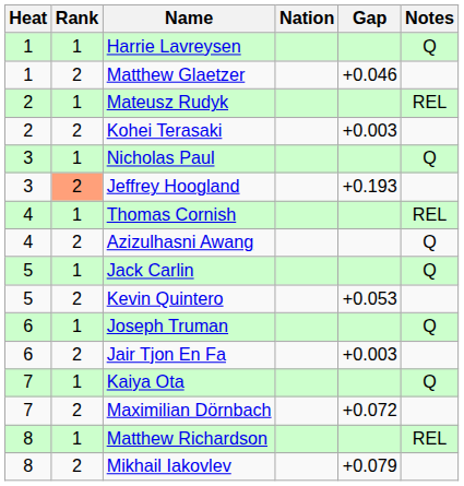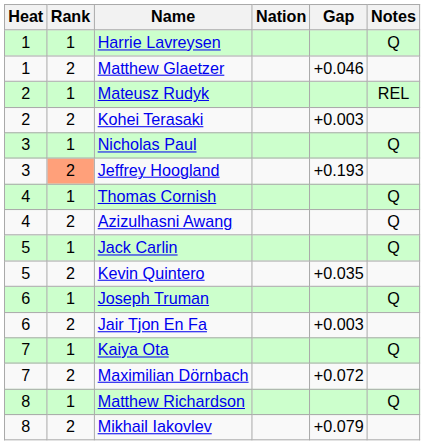 <table class="wikitable sortable" style="text-align:center">
 <tr>
 <th>Heat</th>
 <th>Rank</th>
 <th>Name</th>
 <th>Nation</th>
 <th>Gap</th>
 <th>Notes</th>
 </tr>
 <tr bgcolor=ccffcc>
 <td>1</td>
 <td>1</td>
 <td align=left><a href='#'>Harrie Lavreysen</a></td>
 <td align=left></td>
 <td></td>
 <td>Q</td>
 </tr>
 <tr>
 <td>1</td>
 <td>2</td>
 <td align=left><a href='#'>Matthew Glaetzer</a></td>
 <td align=left></td>
 <td>+0.046</td>
 <td></td>
 </tr>
 <tr bgcolor=ccffcc>
 <td>2</td>
 <td>1</td>
 <td align=left><a href='#'>Mateusz Rudyk</a></td>
 <td align=left></td>
 <td></td>
 <td>REL</td>
 </tr>
 <tr>
 <td>2</td>
 <td>2</td>
 <td align=left><a href='#'>Kohei Terasaki</a></td>
 <td align=left></td>
 <td>+0.003</td>
 <td></td>
 </tr>
 <tr bgcolor=ccffcc>
 <td>3</td>
 <td>1</td>
 <td align=left><a href='#'>Nicholas Paul</a></td>
 <td align=left></td>
 <td></td>
 <td>Q</td>
 </tr>
 <tr>
 <td>3</td>
 <td style="background: lightsalmon;">2</td>
 <td align=left><a href='#'>Jeffrey Hoogland</a></td>
 <td align=left></td>
 <td>+0.193</td>
 <td></td>
 </tr>
 <tr bgcolor=ccffcc>
 <td>4</td>
 <td>1</td>
 <td align=left><a href='#'>Thomas Cornish</a></td>
 <td align=left></td>
 <td></td>
-<td>REL</td>
+<td>Q</td>
 </tr>
 <tr>
 <td>4</td>
 <td>2</td>
 <td align=left><a href='#'>Azizulhasni Awang</a></td>
 <td align=left></td>
 <td></td>
 <td>Q</td>
 </tr>
 <tr bgcolor=ccffcc>
 <td>5</td>
 <td>1</td>
 <td align=left><a href='#'>Jack Carlin</a></td>
 <td align=left></td>
 <td></td>
 <td>Q</td>
 </tr>
 <tr>
 <td>5</td>
 <td>2</td>
 <td align=left><a href='#'>Kevin Quintero</a></td>
 <td align=left></td>
-<td>+0.053</td>
+<td>+0.035</td>
 <td></td>
 </tr>
 <tr bgcolor=ccffcc>
 <td>6</td>
 <td>1</td>
 <td align=left><a href='#'>Joseph Truman</a></td>
 <td align=left></td>
 <td></td>
 <td>Q</td>
 </tr>
 <tr>
 <td>6</td>
 <td>2</td>
 <td align=left><a href='#'>Jair Tjon En Fa</a></td>
 <td align=left></td>
 <td>+0.003</td>
 <td></td>
 </tr>
 <tr bgcolor=ccffcc>
 <td>7</td>
 <td>1</td>
 <td align=left><a href='#'>Kaiya Ota</a></td>
 <td align=left></td>
 <td></td>
 <td>Q</td>
 </tr>
 <tr>
 <td>7</td>
 <td>2</td>
 <td align=left><a href='#'>Maximilian Dörnbach</a></td>
 <td align=left></td>
 <td>+0.072</td>
 <td></td>
 </tr>
 <tr bgcolor=ccffcc>
 <td>8</td>
 <td>1</td>
 <td align=left><a href='#'>Matthew Richardson</a></td>
 <td align=left></td>
 <td></td>
-<td>REL</td>
+<td>Q</td>
 </tr>
 <tr>
 <td>8</td>
 <td>2</td>
 <td align=left><a href='#'>Mikhail Iakovlev</a></td>
 <td align=left></td>
 <td>+0.079</td>
 <td></td>
 </tr>
 </table>
